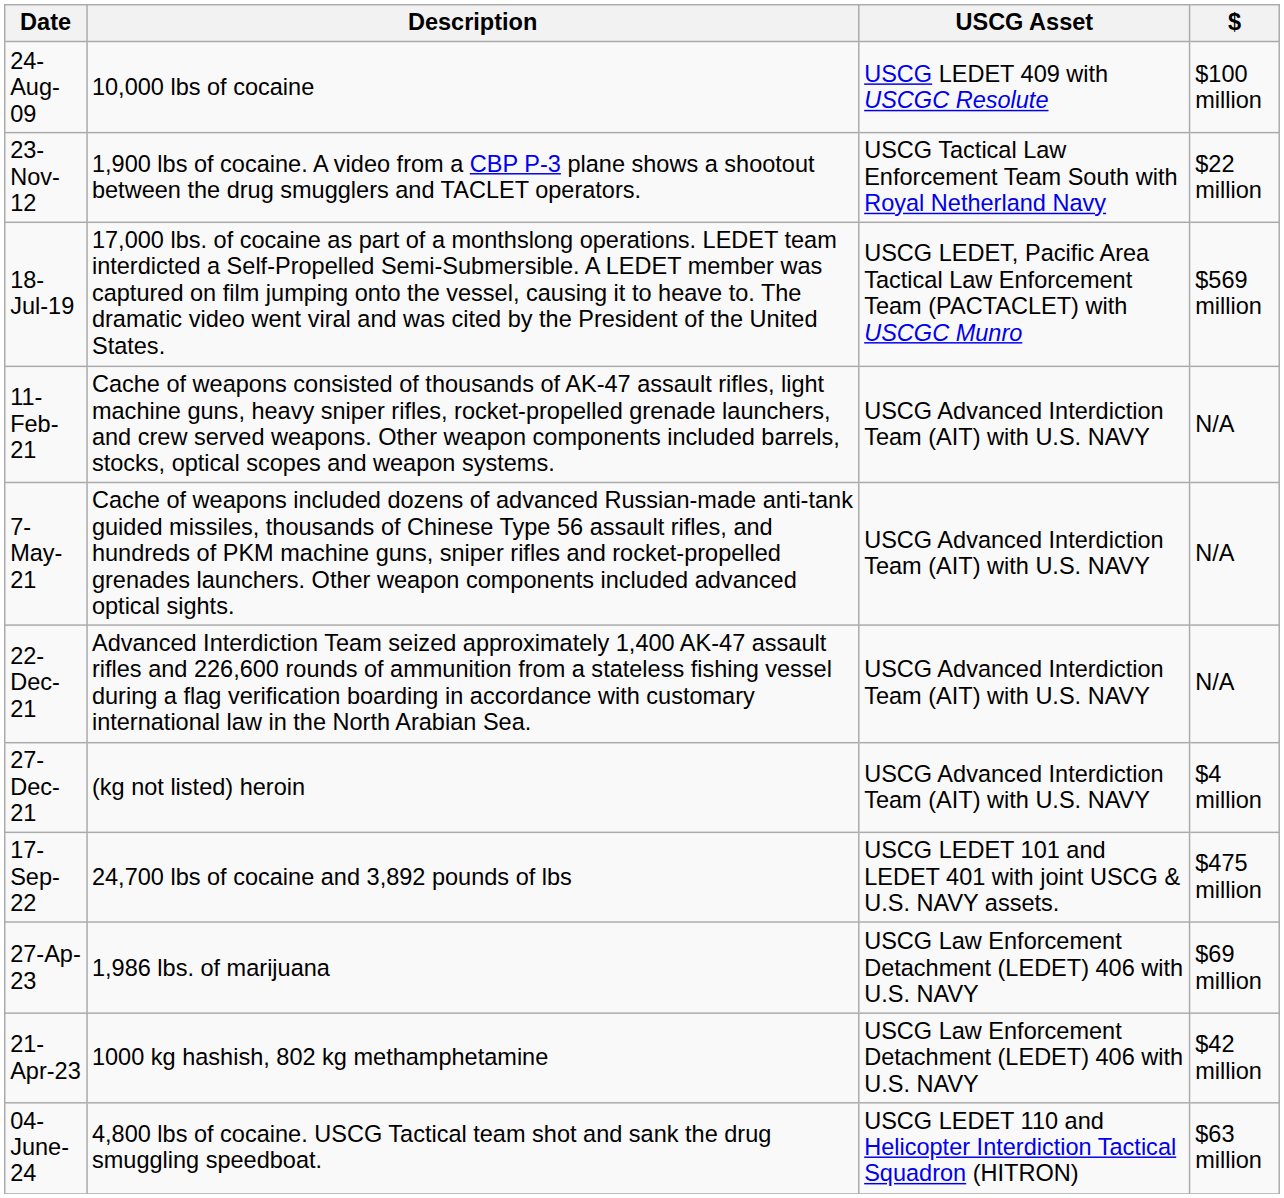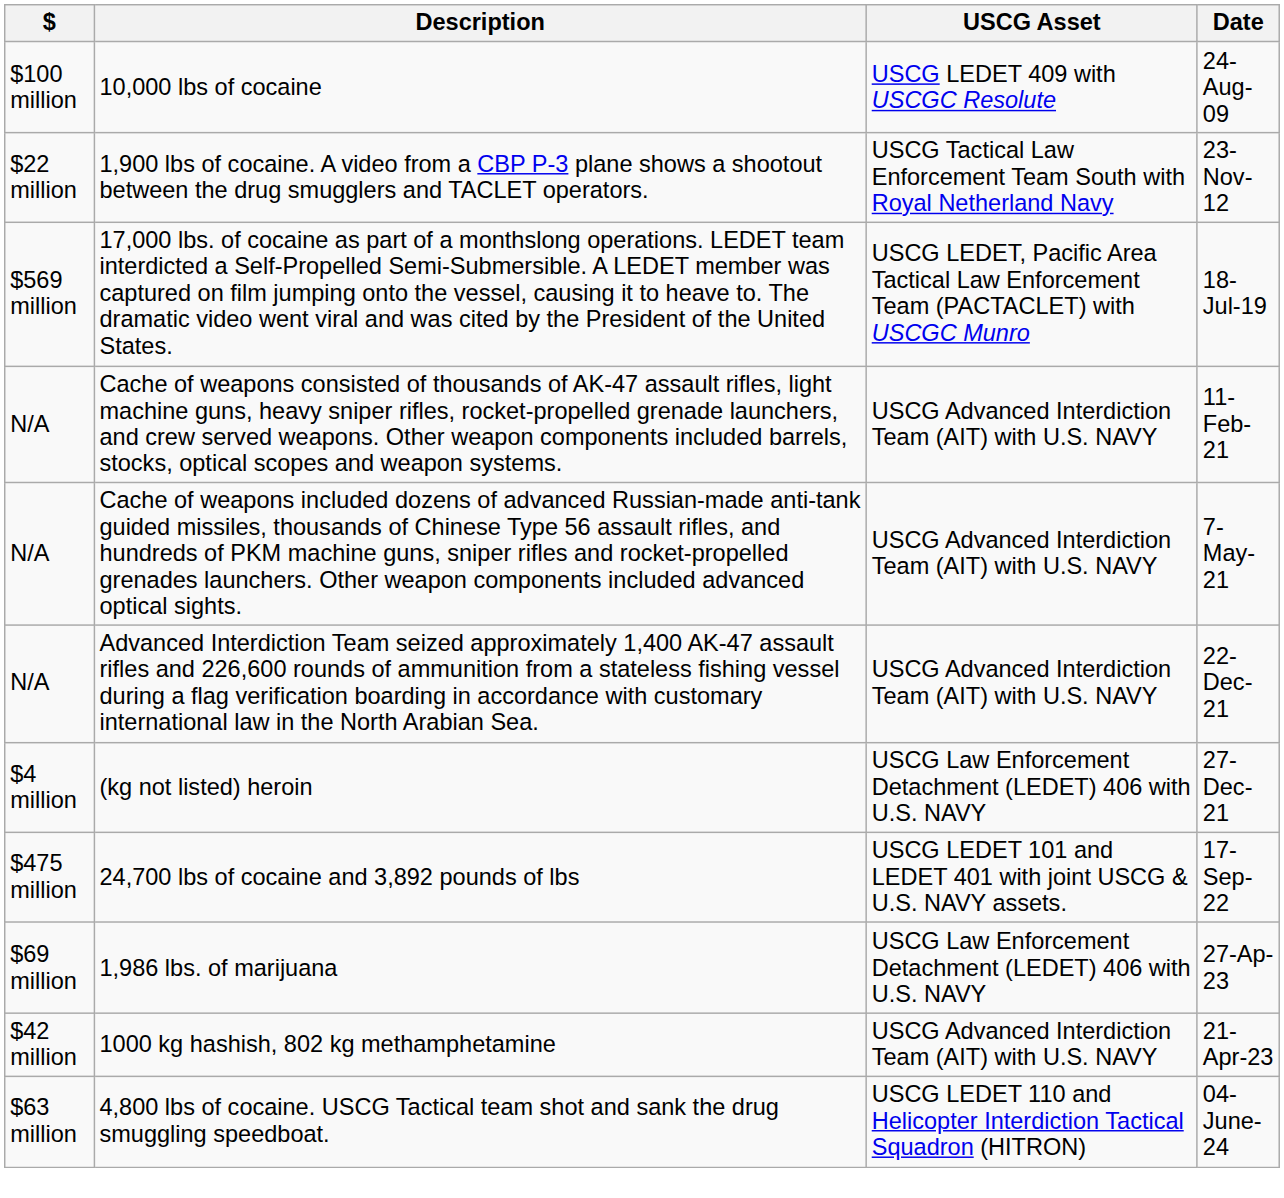 <table class="wikitable sortable">
 <tr>
-<th>Date</th>
+<th>$</th>
 <th>Description</th>
 <th>USCG Asset</th>
-<th>$</th>
+<th>Date</th>
 </tr>
 <tr>
-<td>24-Aug-09</td>
+<td>$100 million</td>
 <td>10,000 lbs of cocaine</td>
 <td><a href='#'>USCG</a> LEDET 409 with <em><a href='#'>USCGC Resolute</a></em></td>
-<td>$100 million</td>
+<td>24-Aug-09</td>
 </tr>
 <tr>
-<td>23-Nov-12</td>
+<td>$22 million</td>
 <td>1,900 lbs of cocaine. A video from a <a href='#'>CBP P-3</a> plane shows a shootout between the drug smugglers and TACLET operators.</td>
 <td>USCG Tactical Law Enforcement Team South with <a href='#'>Royal Netherland Navy</a></td>
-<td>$22 million</td>
+<td>23-Nov-12</td>
 </tr>
 <tr>
-<td>18-Jul-19</td>
+<td>$569 million</td>
 <td>17,000 lbs. of cocaine as part of a monthslong operations. LEDET team interdicted a Self-Propelled Semi-Submersible. A LEDET member was captured on film jumping onto the vessel, causing it to heave to. The dramatic video went viral and was cited by the President of the United States.</td>
 <td>USCG LEDET, Pacific Area Tactical Law Enforcement Team (PACTACLET) with <em><a href='#'>USCGC Munro</a></em></td>
-<td>$569 million</td>
+<td>18-Jul-19</td>
 </tr>
 <tr>
-<td>11-Feb-21</td>
+<td>N/A</td>
 <td>Cache of weapons consisted of thousands of AK-47 assault rifles, light machine guns, heavy sniper rifles, rocket-propelled grenade launchers, and crew served weapons. Other weapon components included barrels, stocks, optical scopes and weapon systems.</td>
 <td>USCG Advanced Interdiction Team (AIT) with U.S. NAVY</td>
-<td>N/A</td>
+<td>11-Feb-21</td>
 </tr>
 <tr>
-<td>7-May-21</td>
+<td>N/A</td>
 <td>Cache of weapons included dozens of advanced Russian-made anti-tank guided missiles, thousands of Chinese Type 56 assault rifles, and hundreds of PKM machine guns, sniper rifles and rocket-propelled grenades launchers. Other weapon components included advanced optical sights.</td>
 <td>USCG Advanced Interdiction Team (AIT) with U.S. NAVY</td>
-<td>N/A</td>
+<td>7-May-21</td>
 </tr>
 <tr>
-<td>22-Dec-21</td>
+<td>N/A</td>
 <td>Advanced Interdiction Team seized approximately 1,400 AK-47 assault rifles and 226,600 rounds of ammunition from a stateless fishing vessel during a flag verification boarding in accordance with customary international law in the North Arabian Sea.</td>
 <td>USCG Advanced Interdiction Team (AIT) with U.S. NAVY</td>
-<td>N/A</td>
+<td>22-Dec-21</td>
 </tr>
 <tr>
+<td>$4 million</td>
+<td>(kg not listed) heroin </td>
+<td>USCG Law Enforcement Detachment (LEDET) 406 with U.S. NAVY</td>
 <td>27-Dec-21</td>
-<td>(kg not listed) heroin </td>
-<td>USCG Advanced Interdiction Team (AIT) with U.S. NAVY</td>
-<td>$4 million</td>
 </tr>
 <tr>
-<td>17-Sep-22</td>
+<td>$475 million</td>
 <td>24,700 lbs of cocaine and 3,892 pounds of lbs</td>
 <td>USCG LEDET 101 and LEDET 401 with joint USCG & U.S. NAVY assets.</td>
-<td>$475 million</td>
+<td>17-Sep-22</td>
 </tr>
 <tr>
-<td>27-Ap-23</td>
+<td>$69 million</td>
 <td>1,986 lbs. of marijuana </td>
 <td>USCG Law Enforcement Detachment (LEDET) 406 with U.S. NAVY</td>
-<td>$69 million</td>
+<td>27-Ap-23</td>
 </tr>
 <tr>
+<td>$42 million</td>
+<td>1000 kg hashish, 802 kg methamphetamine </td>
+<td>USCG Advanced Interdiction Team (AIT) with U.S. NAVY</td>
 <td>21-Apr-23</td>
-<td>1000 kg hashish, 802 kg methamphetamine </td>
-<td>USCG Law Enforcement Detachment (LEDET) 406 with U.S. NAVY</td>
-<td>$42 million</td>
 </tr>
 <tr>
-<td>04-June-24</td>
+<td>$63 million</td>
 <td>4,800 lbs of cocaine. USCG Tactical team shot and sank the drug smuggling speedboat.</td>
 <td>USCG LEDET 110 and <a href='#'>Helicopter Interdiction Tactical Squadron</a> (HITRON)</td>
-<td>$63 million</td>
+<td>04-June-24</td>
 </tr>
 </table>
